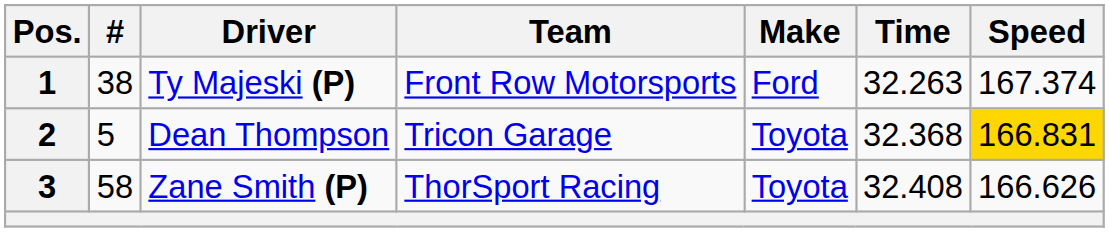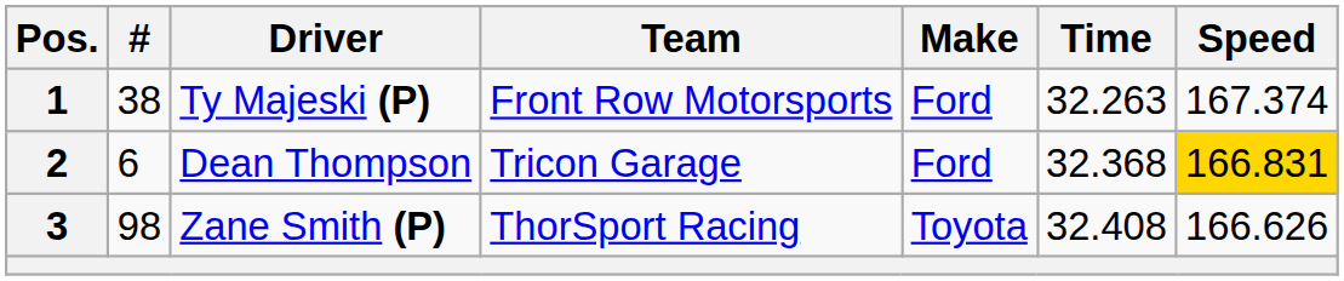 <table class="wikitable" style="font-size:95%">
 <tr>
 <th>Pos.</th>
 <th>#</th>
 <th>Driver</th>
 <th>Team</th>
 <th>Make</th>
 <th>Time</th>
 <th>Speed</th>
 </tr>
 <tr>
 <th>1</th>
 <td>38</td>
 <td><a href='#'>Ty Majeski</a> <strong>(P)</strong></td>
 <td><a href='#'>Front Row Motorsports</a></td>
 <td><a href='#'>Ford</a></td>
 <td>32.263</td>
 <td>167.374</td>
 </tr>
 <tr>
 <th>2</th>
-<td>5</td>
+<td>6</td>
 <td><a href='#'>Dean Thompson</a></td>
 <td><a href='#'>Tricon Garage</a></td>
-<td><a href='#'>Toyota</a></td>
+<td><a href='#'>Ford</a></td>
 <td>32.368</td>
 <td style="background: gold;">166.831</td>
 </tr>
 <tr>
 <th>3</th>
-<td>58</td>
+<td>98</td>
 <td><a href='#'>Zane Smith</a> <strong>(P)</strong></td>
 <td><a href='#'>ThorSport Racing</a></td>
 <td><a href='#'>Toyota</a></td>
 <td>32.408</td>
 <td>166.626</td>
 </tr>
 <tr>
 <th colspan="7"></th>
 </tr>
 </table>
